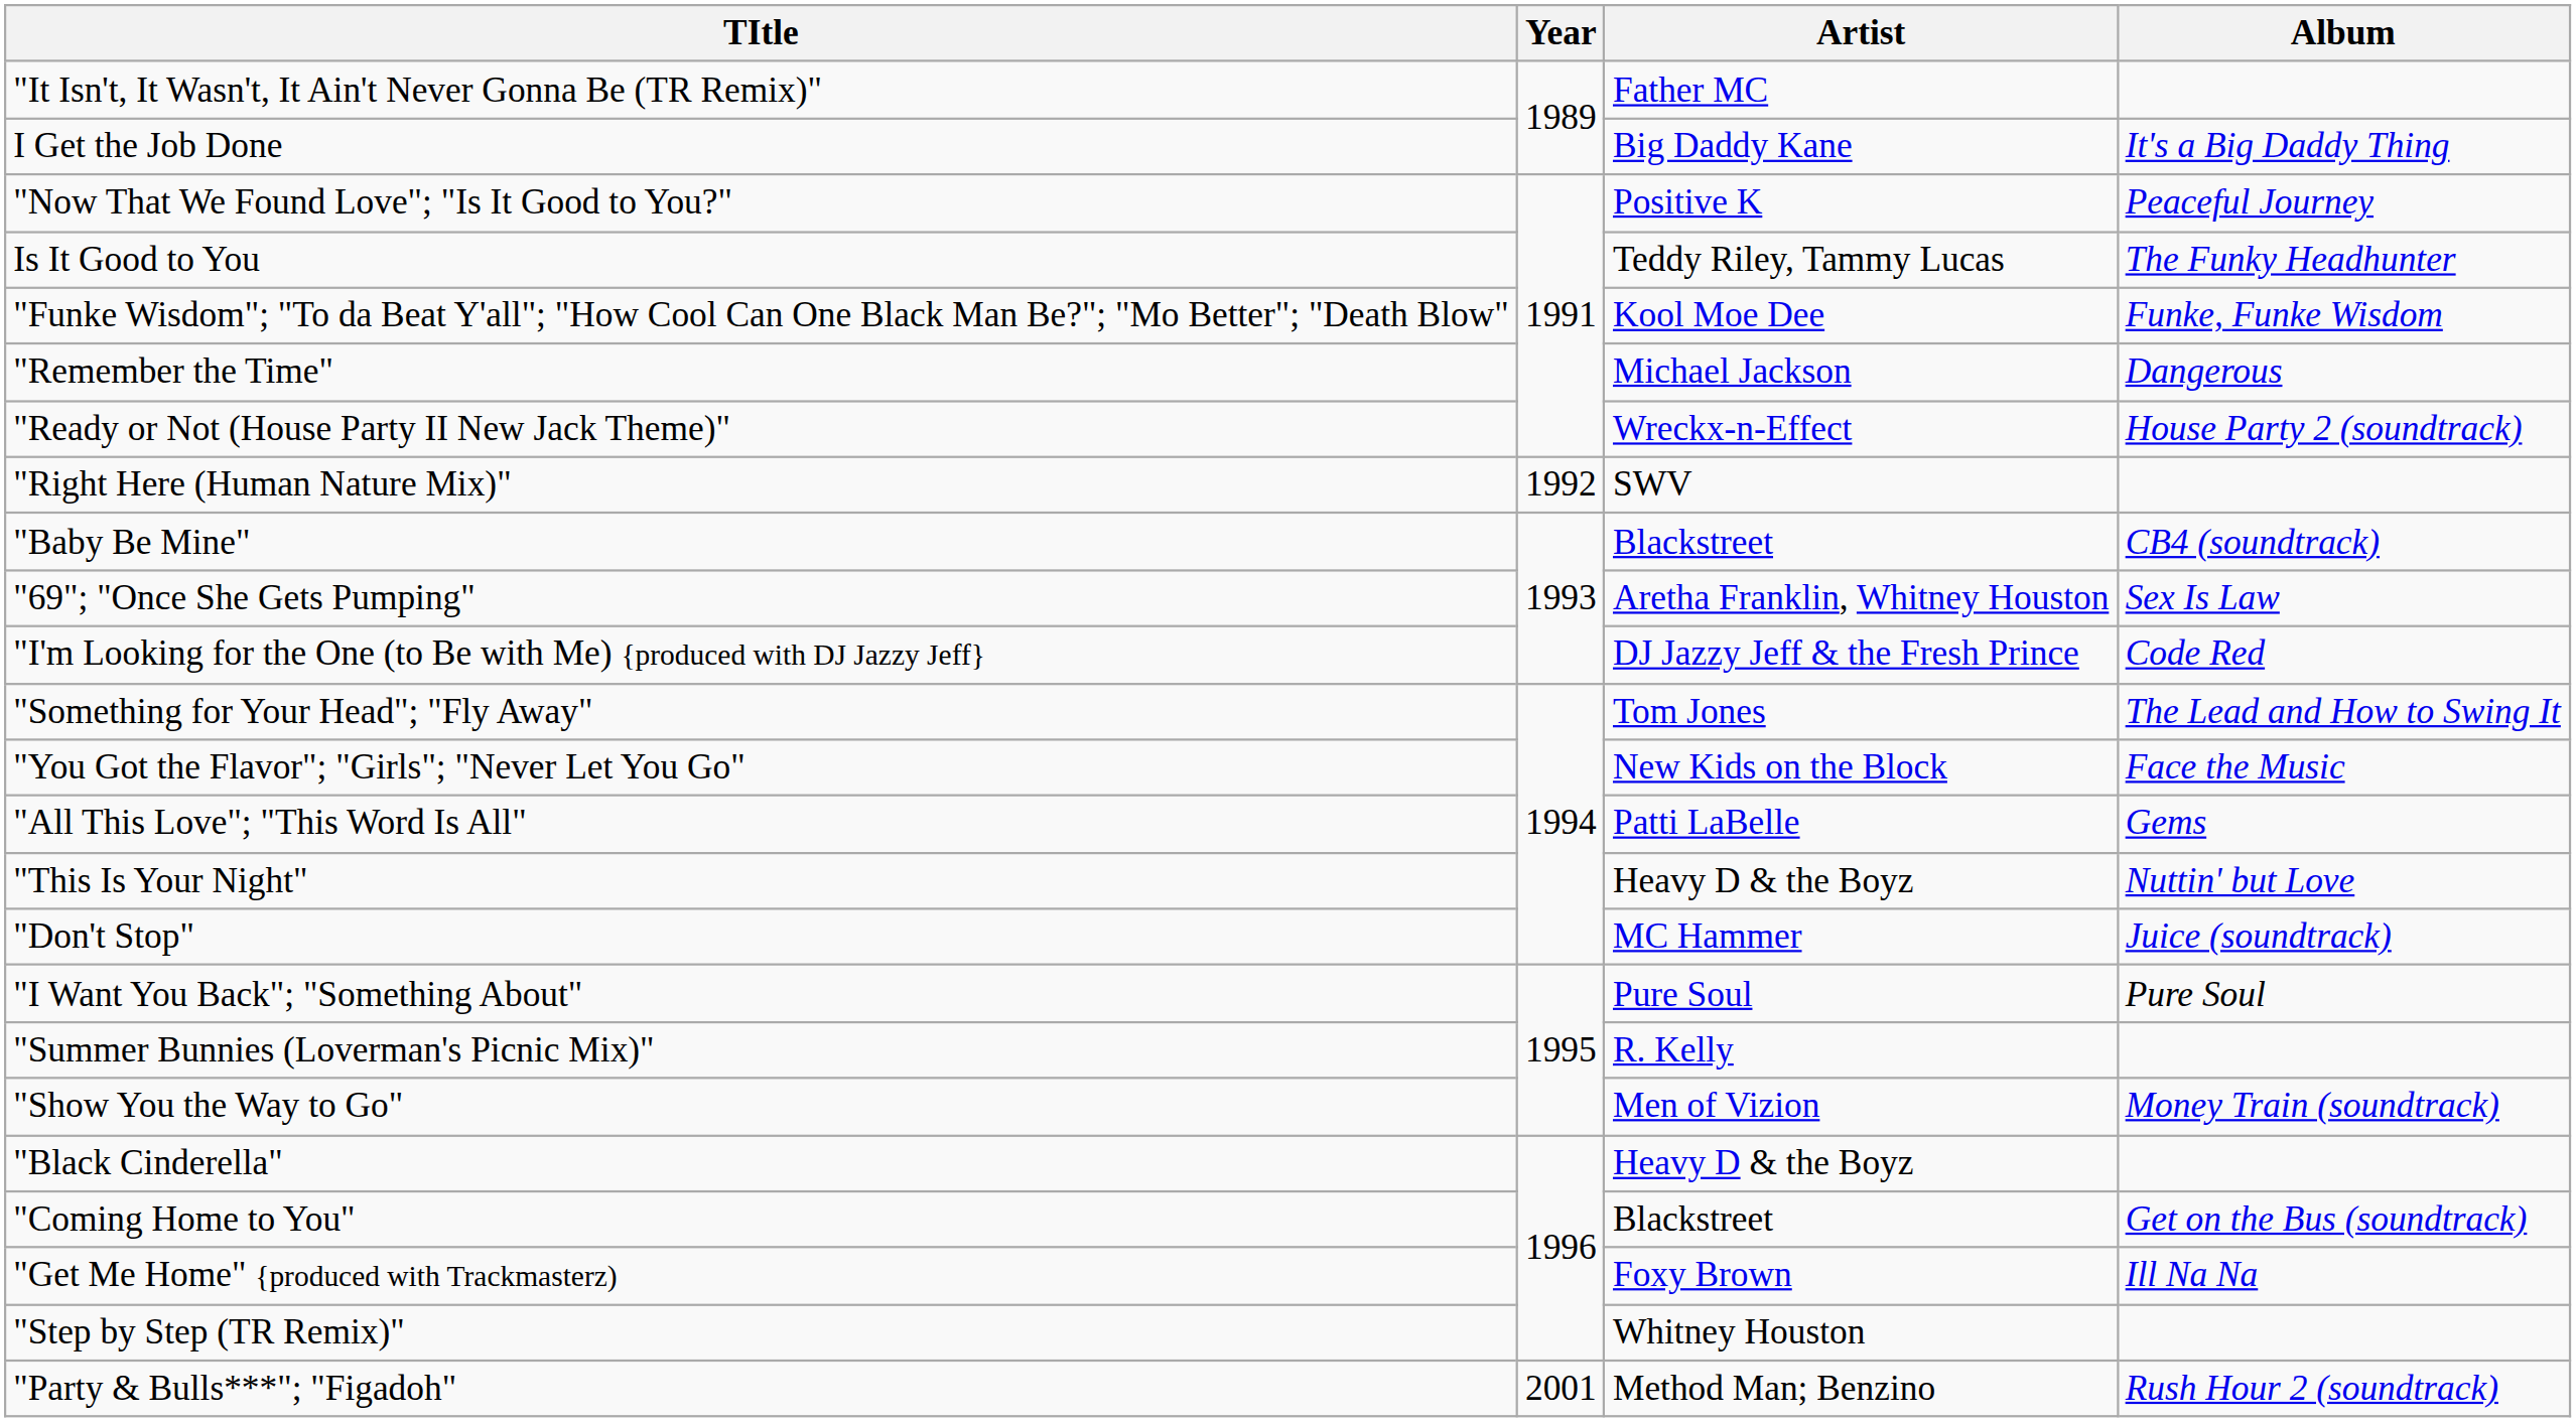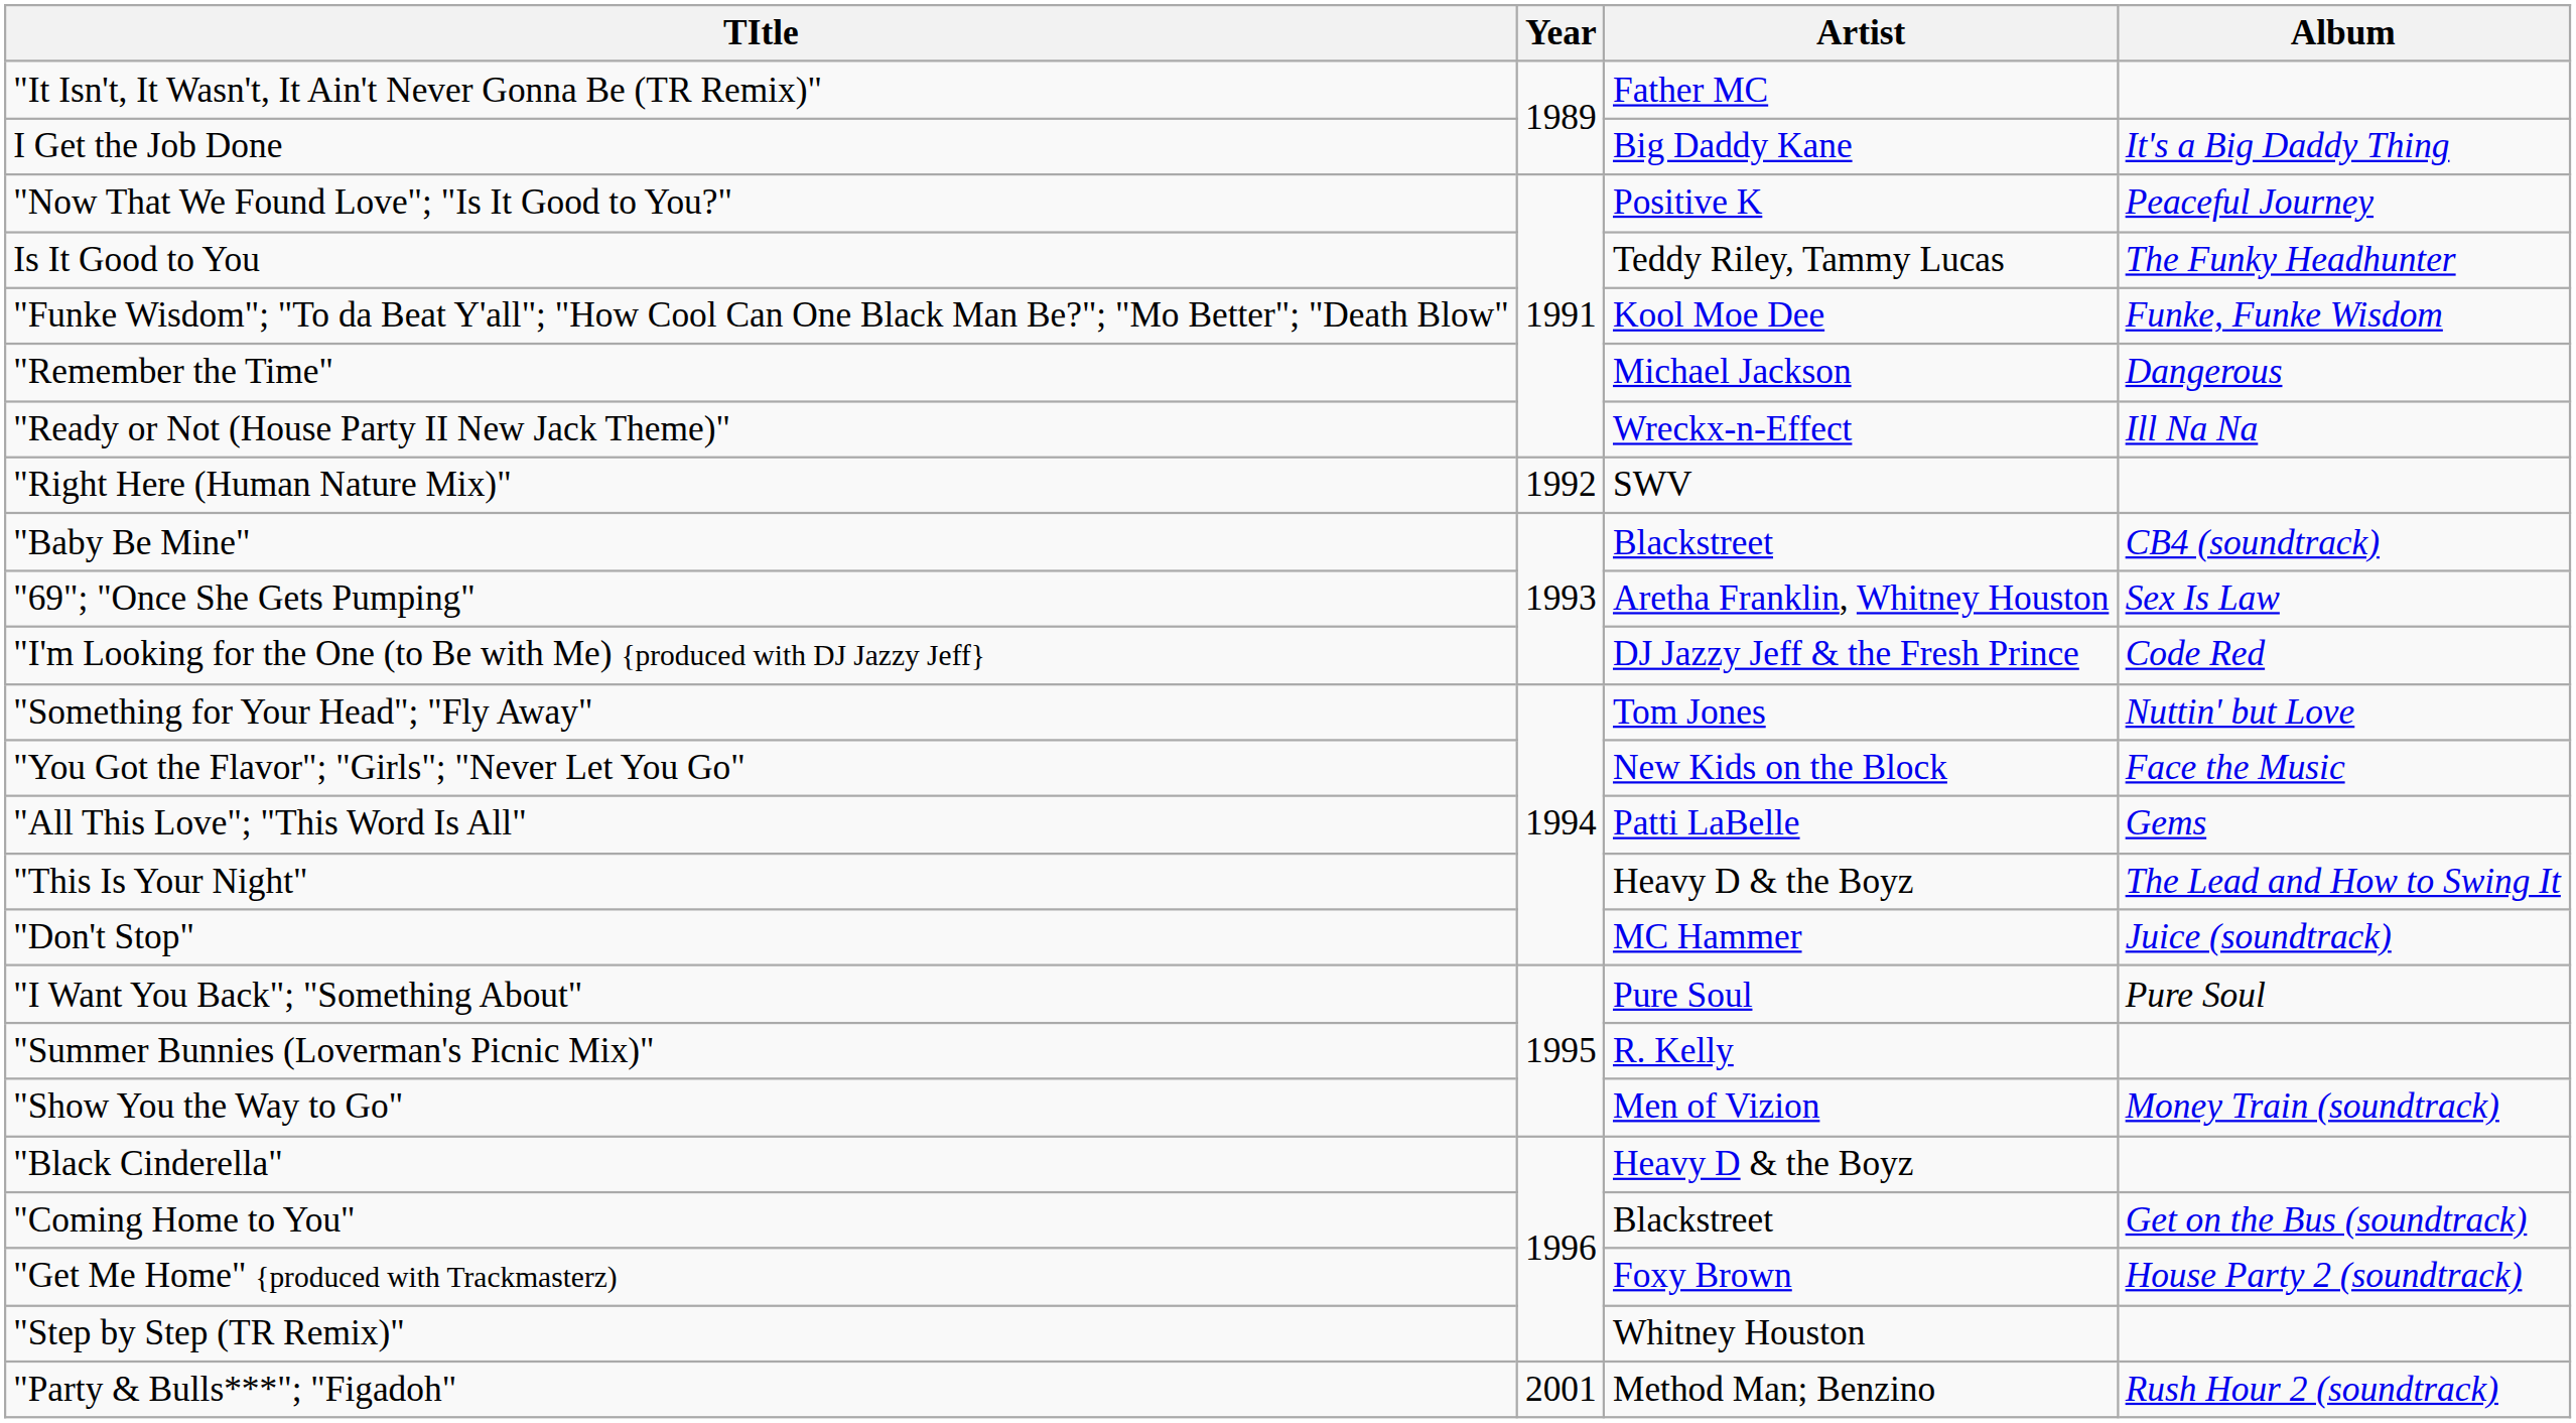 <table class="wikitable">
 <tr>
 <th>TItle</th>
 <th>Year</th>
 <th>Artist</th>
 <th>Album</th>
 </tr>
 <tr>
 <td>"It Isn't, It Wasn't, It Ain't Never Gonna Be (TR Remix)"</td>
 <td rowspan="2">1989</td>
 <td><a href='#'>Father MC</a></td>
 <td></td>
 </tr>
 <tr>
 <td>I Get the Job Done</td>
 <td><a href='#'>Big Daddy Kane</a></td>
 <td><em><a href='#'>It's a Big Daddy Thing</a></em></td>
 </tr>
 <tr>
 <td>"Now That We Found Love"; "Is It Good to You?"</td>
 <td rowspan="5">1991</td>
 <td><a href='#'>Positive K</a></td>
 <td><em><a href='#'>Peaceful Journey</a></em></td>
 </tr>
 <tr>
 <td>Is It Good to You</td>
 <td>Teddy Riley, Tammy Lucas</td>
 <td><em><a href='#'>The Funky Headhunter</a></em></td>
 </tr>
 <tr>
 <td>"Funke Wisdom"; "To da Beat Y'all"; "How Cool Can One Black Man Be?"; "Mo Better"; "Death Blow"</td>
 <td><a href='#'>Kool Moe Dee</a></td>
 <td><em><a href='#'>Funke, Funke Wisdom</a></em></td>
 </tr>
 <tr>
 <td>"Remember the Time"</td>
 <td><a href='#'>Michael Jackson</a></td>
 <td><a href='#'><em>Dangerous</em></a></td>
 </tr>
 <tr>
 <td>"Ready or Not (House Party II New Jack Theme)"</td>
 <td><a href='#'>Wreckx-n-Effect</a></td>
-<td><em><a href='#'>House Party 2 (soundtrack)</a></em></td>
+<td><em><a href='#'>Ill Na Na</a></em></td>
 </tr>
 <tr>
 <td>"Right Here (Human Nature Mix)"</td>
 <td>1992</td>
 <td>SWV</td>
 <td></td>
 </tr>
 <tr>
 <td>"Baby Be Mine"</td>
 <td rowspan="3">1993</td>
 <td><a href='#'>Blackstreet</a></td>
 <td><em><a href='#'>CB4 (soundtrack)</a></em></td>
 </tr>
 <tr>
 <td>"69"; "Once She Gets Pumping"</td>
 <td><a href='#'>Aretha Franklin</a>, <a href='#'>Whitney Houston</a></td>
 <td><em><a href='#'>Sex Is Law</a></em></td>
 </tr>
 <tr>
 <td>"I'm Looking for the One (to Be with Me) <small>{produced with DJ Jazzy Jeff}</small></td>
 <td><a href='#'>DJ Jazzy Jeff & the Fresh Prince</a></td>
 <td><a href='#'><em>Code Red</em></a></td>
 </tr>
 <tr>
 <td>"Something for Your Head"; "Fly Away"</td>
 <td rowspan="5">1994</td>
 <td><a href='#'>Tom Jones</a></td>
-<td><em><a href='#'>The Lead and How to Swing It</a></em></td>
+<td><em><a href='#'>Nuttin' but Love</a></em></td>
 </tr>
 <tr>
 <td>"You Got the Flavor"; "Girls"; "Never Let You Go"</td>
 <td><a href='#'>New Kids on the Block</a></td>
 <td><a href='#'><em>Face the Music</em></a></td>
 </tr>
 <tr>
 <td>"All This Love"; "This Word Is All"</td>
 <td><a href='#'>Patti LaBelle</a></td>
 <td><a href='#'><em>Gems</em></a></td>
 </tr>
 <tr>
 <td>"This Is Your Night"</td>
 <td>Heavy D & the Boyz</td>
-<td><em><a href='#'>Nuttin' but Love</a></em></td>
+<td><em><a href='#'>The Lead and How to Swing It</a></em></td>
 </tr>
 <tr>
 <td>"Don't Stop"</td>
 <td><a href='#'>MC Hammer</a></td>
 <td><em><a href='#'>Juice (soundtrack)</a></em></td>
 </tr>
 <tr>
 <td>"I Want You Back"; "Something About"</td>
 <td rowspan="3">1995</td>
 <td><a href='#'>Pure Soul</a></td>
 <td><em>Pure Soul</em></td>
 </tr>
 <tr>
 <td>"Summer Bunnies (Loverman's Picnic Mix)"</td>
 <td><a href='#'>R. Kelly</a></td>
 <td></td>
 </tr>
 <tr>
 <td>"Show You the Way to Go"</td>
 <td><a href='#'>Men of Vizion</a></td>
 <td><em><a href='#'>Money Train (soundtrack)</a></em></td>
 </tr>
 <tr>
 <td>"Black Cinderella"</td>
 <td rowspan="4">1996</td>
 <td><a href='#'>Heavy D</a> & the Boyz</td>
 <td></td>
 </tr>
 <tr>
 <td>"Coming Home to You"</td>
 <td>Blackstreet</td>
 <td><em><a href='#'>Get on the Bus (soundtrack)</a></em></td>
 </tr>
 <tr>
 <td>"Get Me Home" <small>{produced with Trackmasterz)</small></td>
 <td><a href='#'>Foxy Brown</a></td>
-<td><em><a href='#'>Ill Na Na</a></em></td>
+<td><em><a href='#'>House Party 2 (soundtrack)</a></em></td>
 </tr>
 <tr>
 <td>"Step by Step (TR Remix)"</td>
 <td>Whitney Houston</td>
 <td></td>
 </tr>
 <tr>
 <td>"Party & Bulls***"; "Figadoh"</td>
 <td>2001</td>
 <td>Method Man; Benzino</td>
 <td><em><a href='#'>Rush Hour 2 (soundtrack)</a></em></td>
 </tr>
 </table>
